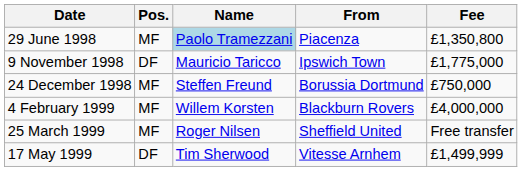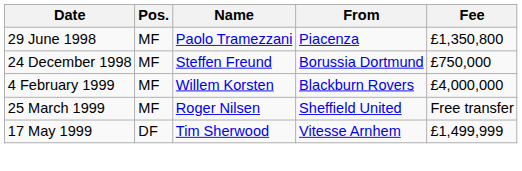 <table class="wikitable">
 <tr>
 <th>Date</th>
 <th>Pos.</th>
 <th>Name</th>
 <th>From</th>
 <th>Fee</th>
 </tr>
 <tr>
 <td>29 June 1998</td>
 <td>MF</td>
-<td style="background: lightblue;"> <a href='#'>Paolo Tramezzani</a></td>
+<td> <a href='#'>Paolo Tramezzani</a></td>
 <td> <a href='#'>Piacenza</a></td>
 <td>£1,350,800</td>
-</tr>
-<tr>
-<td>9 November 1998</td>
-<td>DF</td>
-<td> <a href='#'>Mauricio Taricco</a></td>
-<td> <a href='#'>Ipswich Town</a></td>
-<td>£1,775,000</td>
 </tr>
 <tr>
 <td>24 December 1998</td>
 <td>MF</td>
 <td> <a href='#'>Steffen Freund</a></td>
 <td> <a href='#'>Borussia Dortmund</a></td>
 <td>£750,000</td>
 </tr>
 <tr>
 <td>4 February 1999</td>
 <td>MF</td>
 <td> <a href='#'>Willem Korsten</a></td>
 <td> <a href='#'>Blackburn Rovers</a></td>
 <td>£4,000,000</td>
 </tr>
 <tr>
 <td>25 March 1999</td>
 <td>MF</td>
 <td> <a href='#'>Roger Nilsen</a></td>
 <td> <a href='#'>Sheffield United</a></td>
 <td>Free transfer</td>
 </tr>
 <tr>
 <td>17 May 1999</td>
 <td>DF</td>
 <td> <a href='#'>Tim Sherwood</a></td>
 <td> <a href='#'>Vitesse Arnhem</a></td>
 <td>£1,499,999</td>
 </tr>
 </table>
